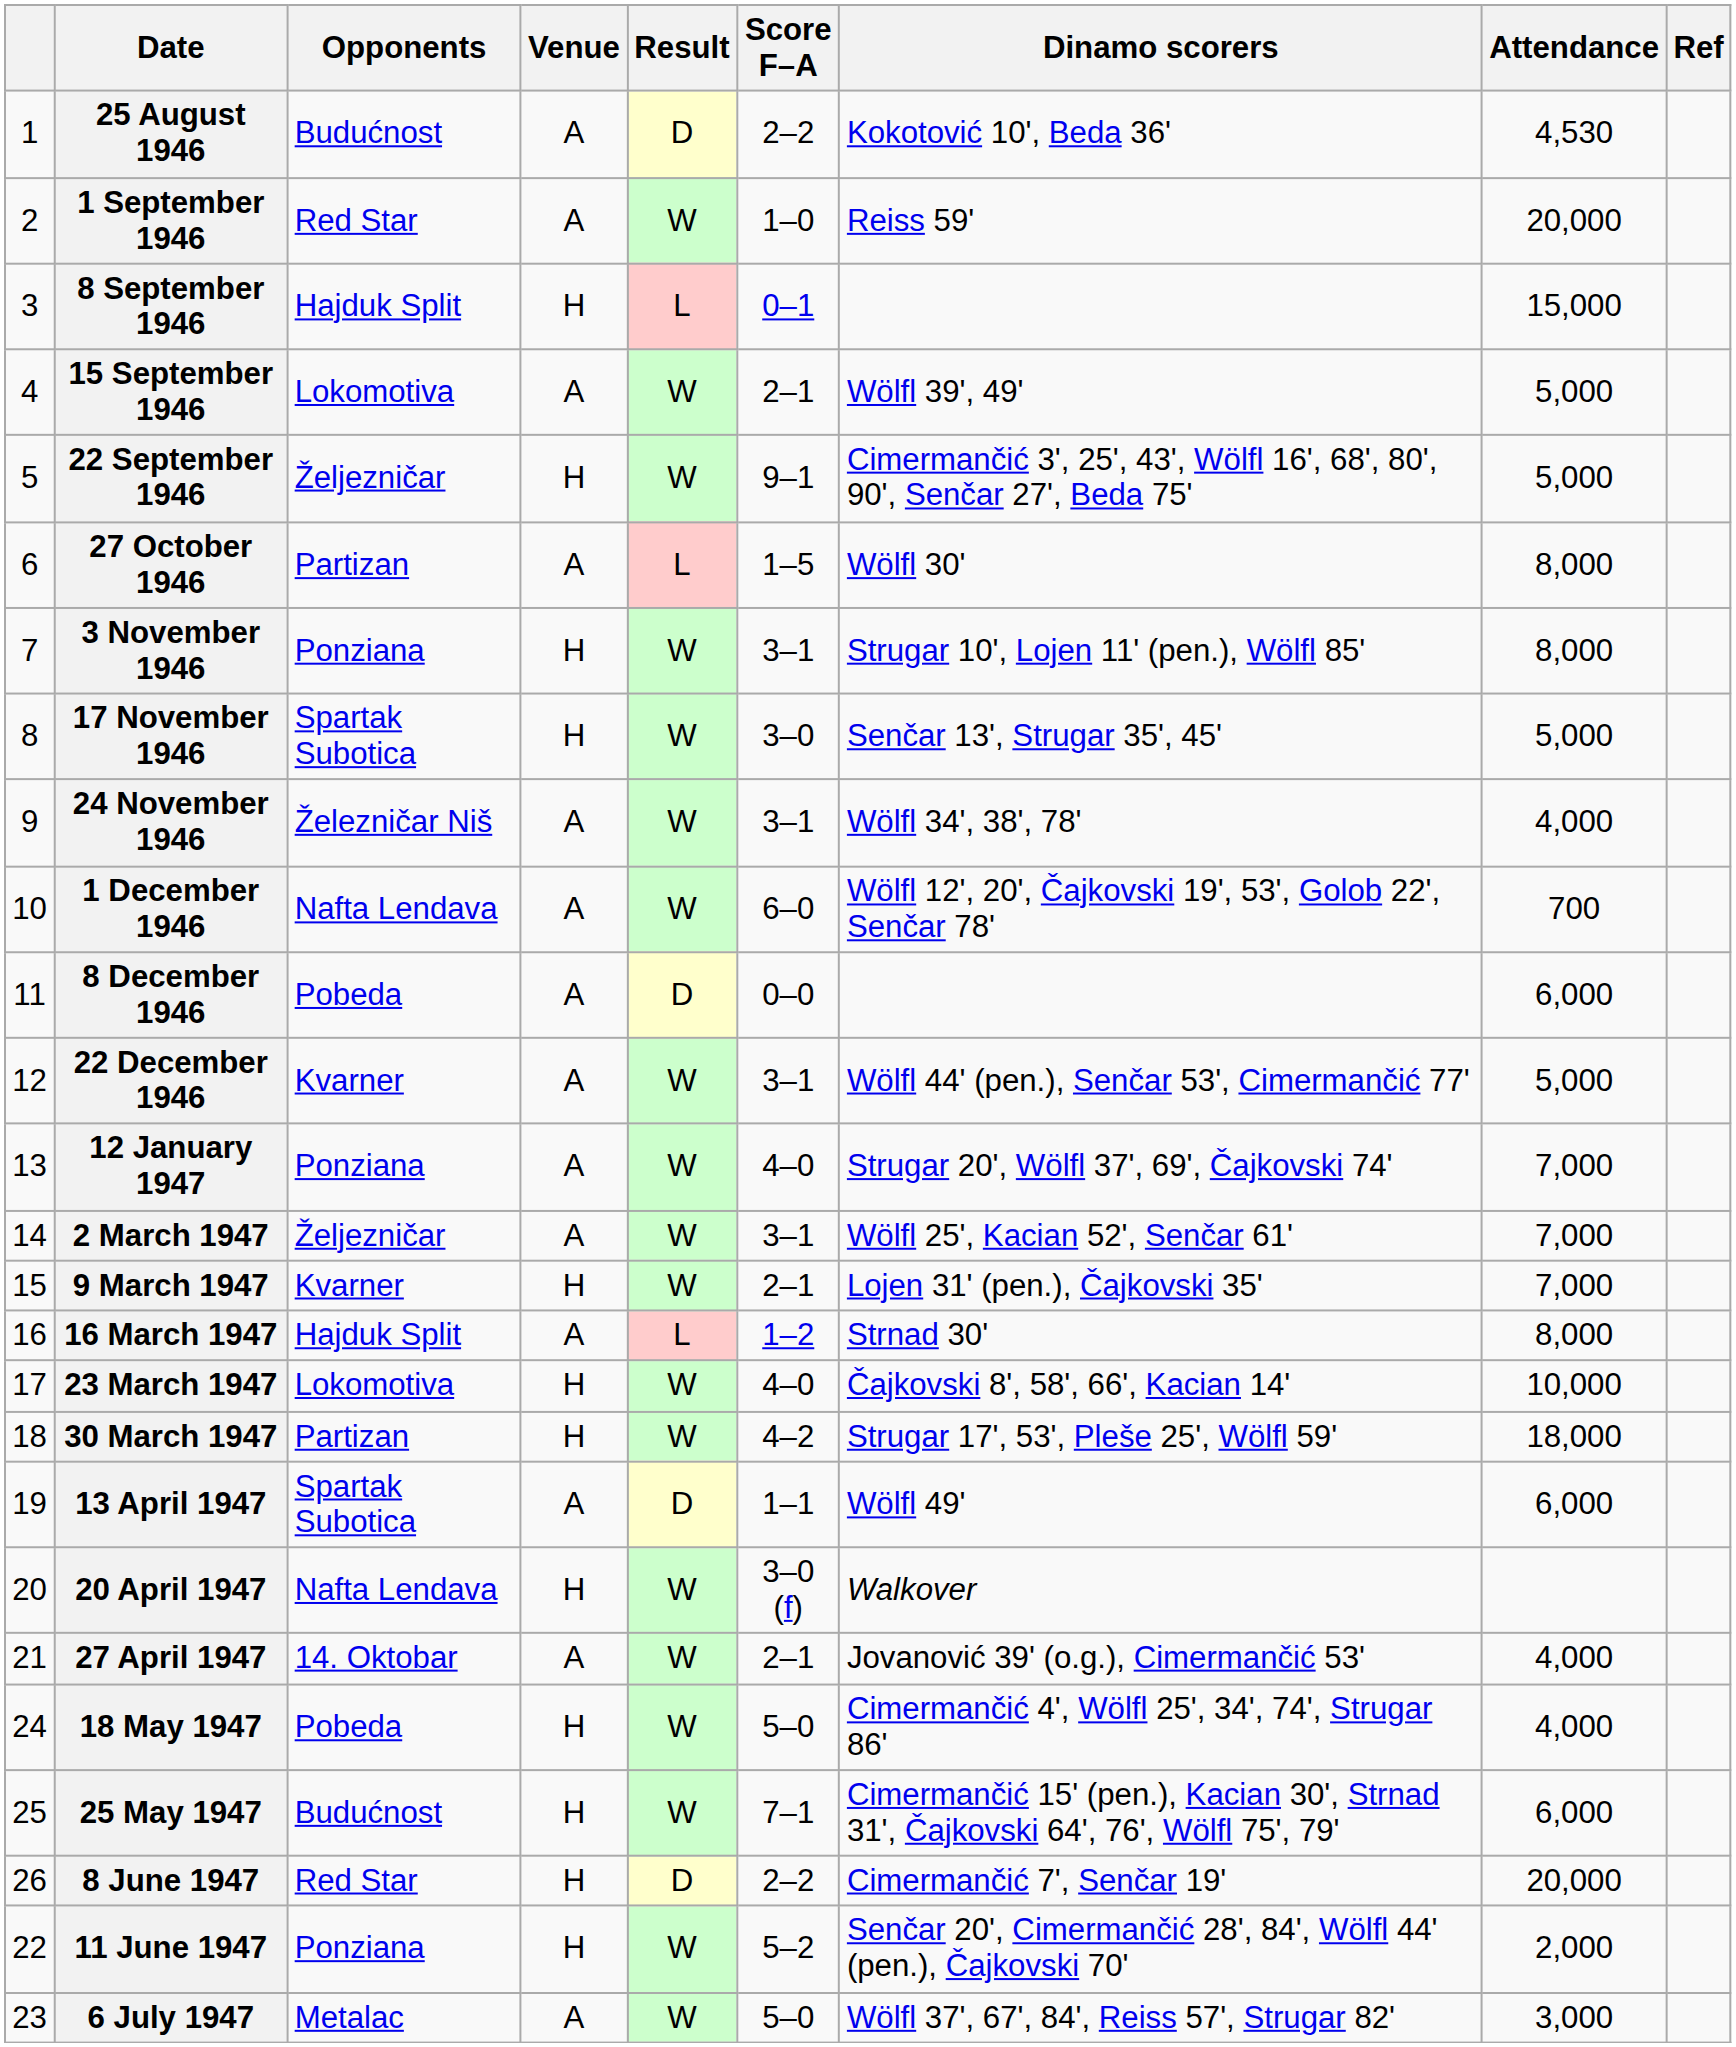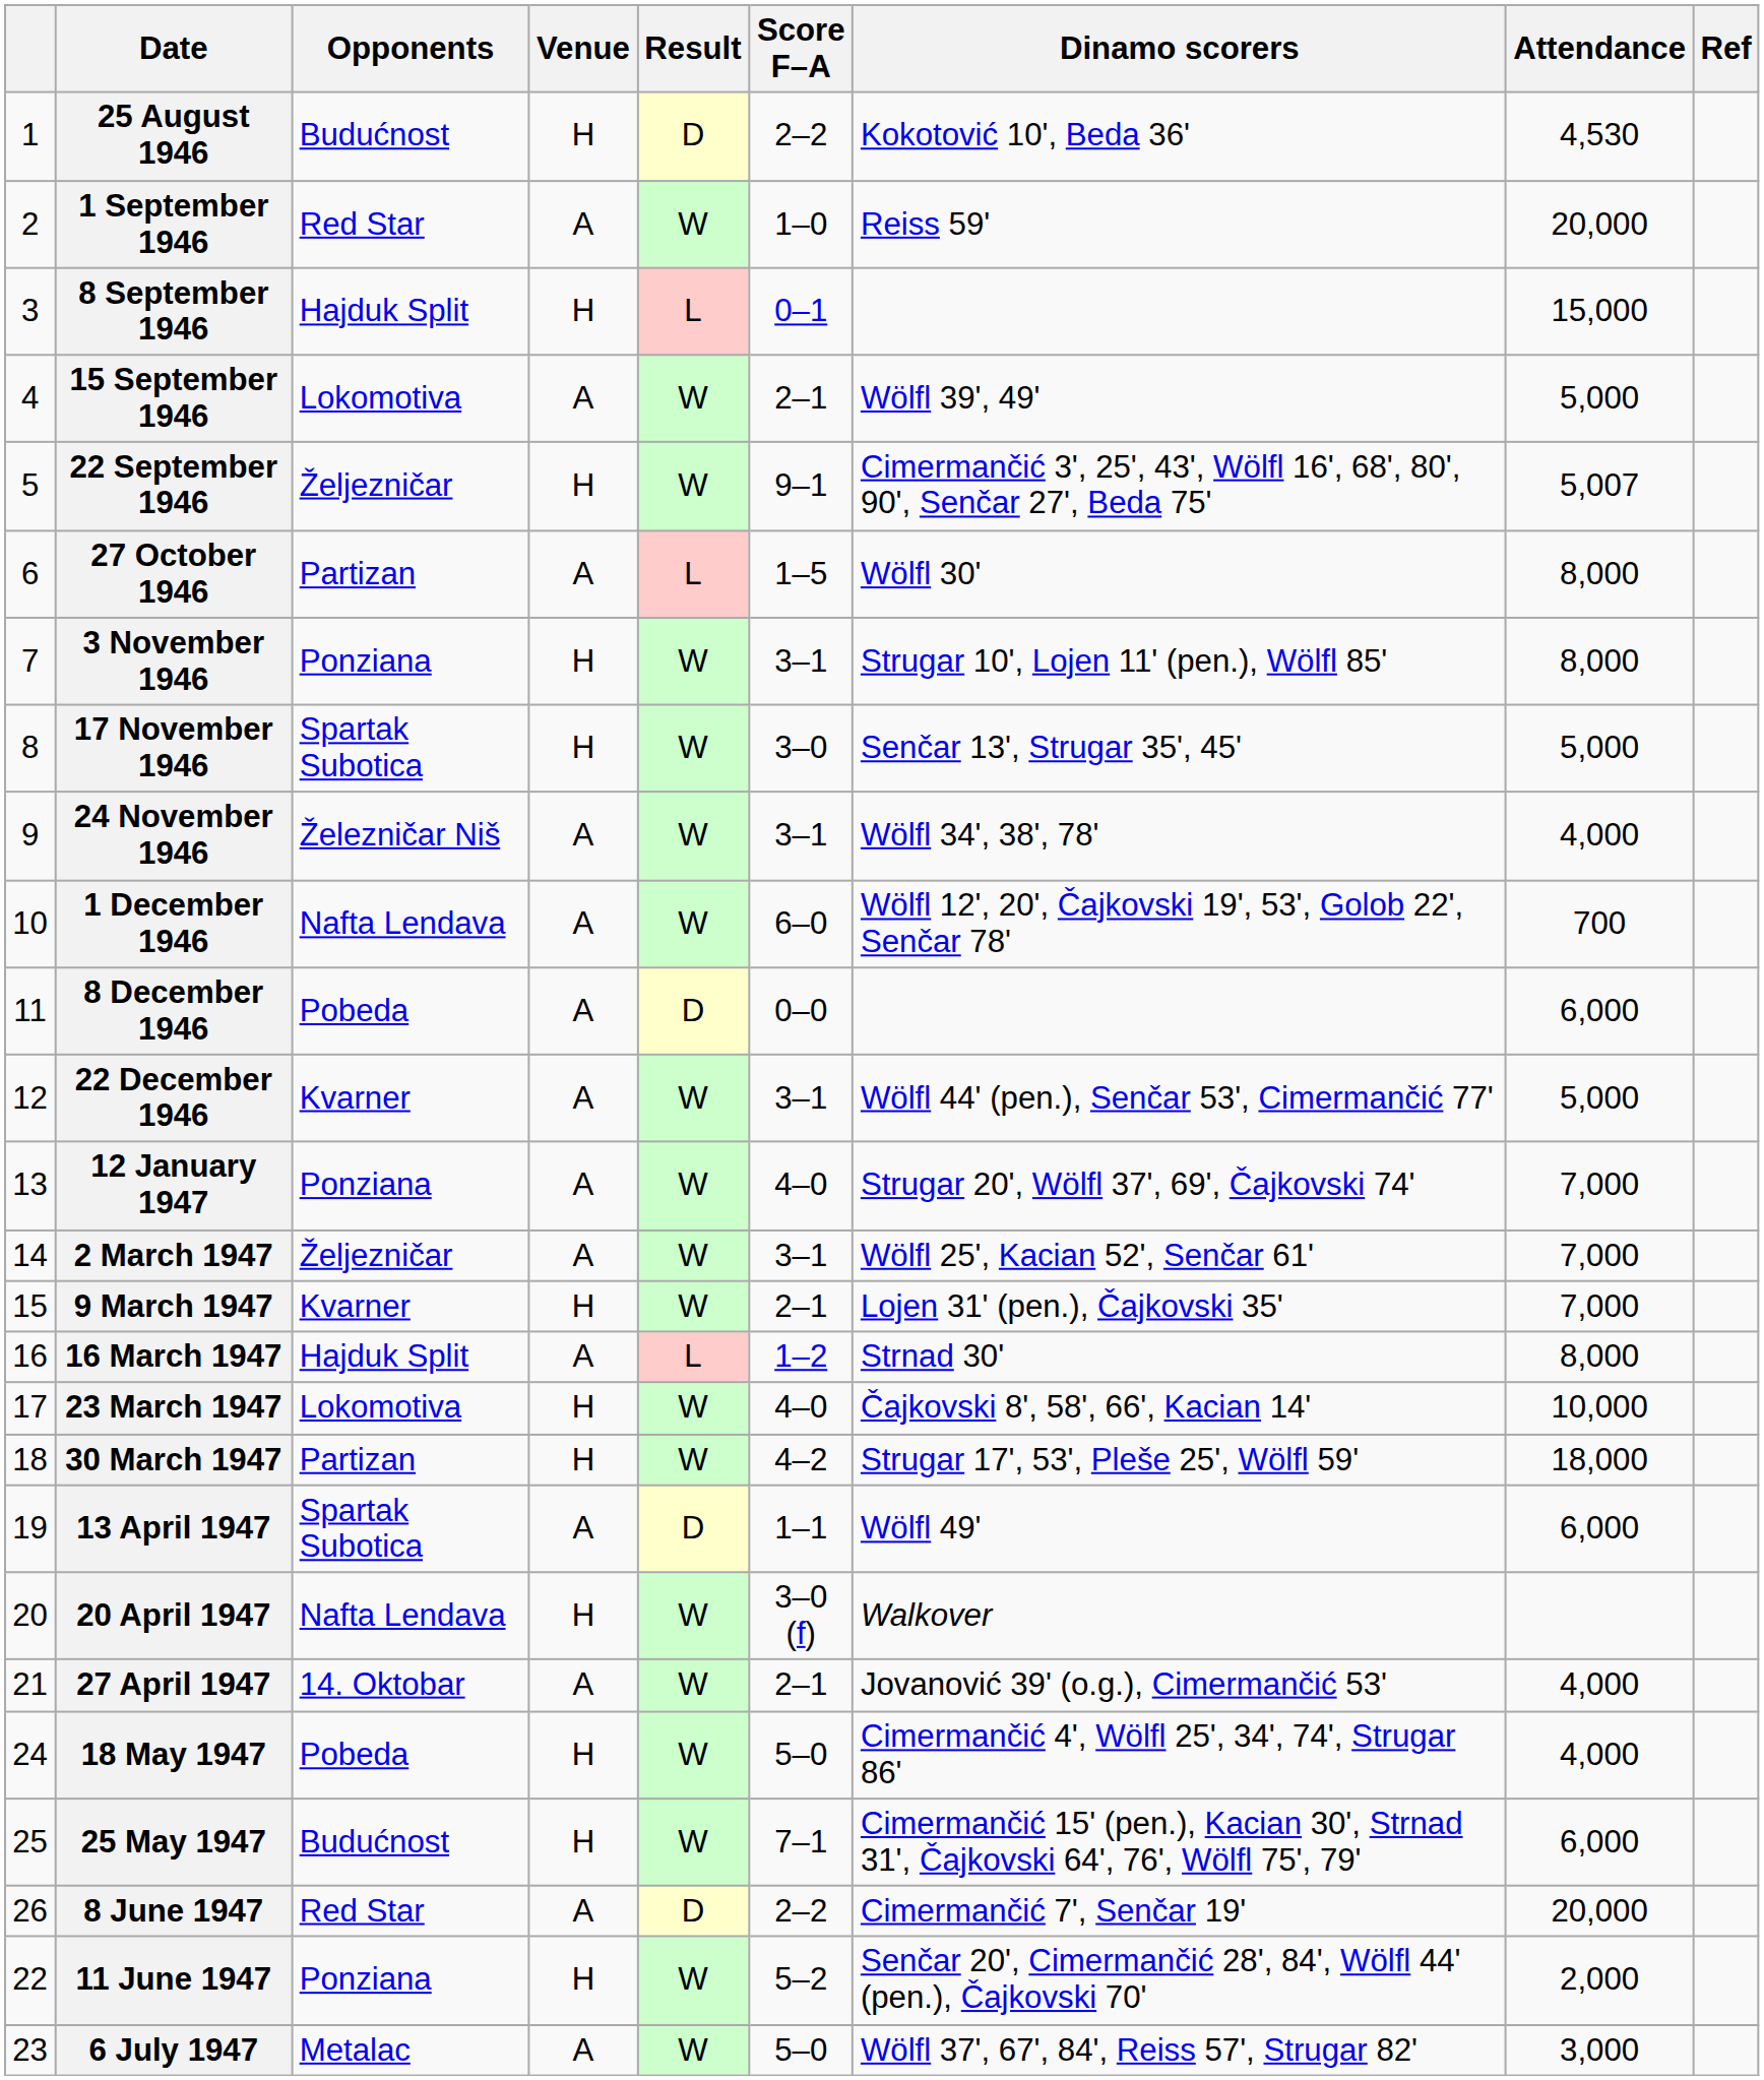 <table class="wikitable plainrowheaders sortable" style="text-align:center; font-size:98%;">
 <tr>
 <th></th>
 <th scope="col" width="110">Date</th>
 <th scope="col" width="110">Opponents</th>
 <th scope="col">Venue</th>
 <th scope="col">Result</th>
 <th scope="col">Score<br>F–A</th>
 <th scope="col">Dinamo scorers</th>
 <th scope="col">Attendance</th>
 <th scope="col">Ref</th>
 </tr>
 <tr>
 <td>1</td>
 <th scope="row">25 August 1946</th>
 <td align="left"><a href='#'>Budućnost</a></td>
-<td>A</td>
+<td>H</td>
 <td style="background:#ffc">D</td>
 <td>2–2</td>
 <td align="left"><a href='#'>Kokotović</a> 10', <a href='#'>Beda</a> 36'</td>
 <td>4,530</td>
 <td></td>
 </tr>
 <tr>
 <td>2</td>
 <th scope="row">1 September 1946</th>
 <td align="left"><a href='#'>Red Star</a></td>
 <td>A</td>
 <td style="background:#cfc">W</td>
 <td>1–0</td>
 <td align="left"><a href='#'>Reiss</a> 59'</td>
 <td>20,000</td>
 <td></td>
 </tr>
 <tr>
 <td>3</td>
 <th scope="row">8 September 1946</th>
 <td align="left"><a href='#'>Hajduk Split</a></td>
 <td>H</td>
 <td style="background:#fcc">L</td>
 <td><a href='#'>0–1</a></td>
 <td align="left"></td>
 <td>15,000</td>
 <td></td>
 </tr>
 <tr>
 <td>4</td>
 <th scope="row">15 September 1946</th>
 <td align="left"><a href='#'>Lokomotiva</a></td>
 <td>A</td>
 <td style="background:#cfc">W</td>
 <td>2–1</td>
 <td align="left"><a href='#'>Wölfl</a> 39', 49'</td>
 <td>5,000</td>
 <td></td>
 </tr>
 <tr>
 <td>5</td>
 <th scope="row">22 September 1946</th>
 <td align="left"><a href='#'>Željezničar</a></td>
 <td>H</td>
 <td style="background:#cfc">W</td>
 <td>9–1</td>
 <td align="left"><a href='#'>Cimermančić</a> 3', 25', 43', <a href='#'>Wölfl</a> 16', 68', 80', 90', <a href='#'>Senčar</a> 27', <a href='#'>Beda</a> 75'</td>
-<td>5,000</td>
+<td>5,007</td>
 <td></td>
 </tr>
 <tr>
 <td>6</td>
 <th scope="row">27 October 1946</th>
 <td align="left"><a href='#'>Partizan</a></td>
 <td>A</td>
 <td style="background:#fcc">L</td>
 <td>1–5</td>
 <td align="left"><a href='#'>Wölfl</a> 30'</td>
 <td>8,000</td>
 <td></td>
 </tr>
 <tr>
 <td>7</td>
 <th scope="row">3 November 1946</th>
 <td align="left"><a href='#'>Ponziana</a></td>
 <td>H</td>
 <td style="background:#cfc">W</td>
 <td>3–1</td>
 <td align="left"><a href='#'>Strugar</a> 10', <a href='#'>Lojen</a> 11' (pen.), <a href='#'>Wölfl</a> 85'</td>
 <td>8,000</td>
 <td></td>
 </tr>
 <tr>
 <td>8</td>
 <th scope="row">17 November 1946</th>
 <td align="left"><a href='#'>Spartak Subotica</a></td>
 <td>H</td>
 <td style="background:#cfc">W</td>
 <td>3–0</td>
 <td align="left"><a href='#'>Senčar</a> 13', <a href='#'>Strugar</a> 35', 45'</td>
 <td>5,000</td>
 <td></td>
 </tr>
 <tr>
 <td>9</td>
 <th scope="row">24 November 1946</th>
 <td align="left"><a href='#'>Železničar Niš</a></td>
 <td>A</td>
 <td style="background:#cfc">W</td>
 <td>3–1</td>
 <td align="left"><a href='#'>Wölfl</a> 34', 38', 78'</td>
 <td>4,000</td>
 <td></td>
 </tr>
 <tr>
 <td>10</td>
 <th scope="row">1 December 1946</th>
 <td align="left"><a href='#'>Nafta Lendava</a></td>
 <td>A</td>
 <td style="background:#cfc">W</td>
 <td>6–0</td>
 <td align="left"><a href='#'>Wölfl</a> 12', 20', <a href='#'>Čajkovski</a> 19', 53', <a href='#'>Golob</a> 22', <a href='#'>Senčar</a> 78'</td>
 <td>700</td>
 <td></td>
 </tr>
 <tr>
 <td>11</td>
 <th scope="row">8 December 1946</th>
 <td align="left"><a href='#'>Pobeda</a></td>
 <td>A</td>
 <td style="background:#ffc">D</td>
 <td>0–0</td>
 <td align="left"></td>
 <td>6,000</td>
 <td></td>
 </tr>
 <tr>
 <td>12</td>
 <th scope="row">22 December 1946</th>
 <td align="left"><a href='#'>Kvarner</a></td>
 <td>A</td>
 <td style="background:#cfc">W</td>
 <td>3–1</td>
 <td align="left"><a href='#'>Wölfl</a> 44' (pen.), <a href='#'>Senčar</a> 53', <a href='#'>Cimermančić</a> 77'</td>
 <td>5,000</td>
 <td></td>
 </tr>
 <tr>
 <td>13</td>
 <th scope="row">12 January 1947</th>
 <td align="left"><a href='#'>Ponziana</a></td>
 <td>A</td>
 <td style="background:#cfc">W</td>
 <td>4–0</td>
 <td align="left"><a href='#'>Strugar</a> 20', <a href='#'>Wölfl</a> 37', 69', <a href='#'>Čajkovski</a> 74'</td>
 <td>7,000</td>
 <td></td>
 </tr>
 <tr>
 <td>14</td>
 <th scope="row">2 March 1947</th>
 <td align="left"><a href='#'>Željezničar</a></td>
 <td>A</td>
 <td style="background:#cfc">W</td>
 <td>3–1</td>
 <td align="left"><a href='#'>Wölfl</a> 25', <a href='#'>Kacian</a> 52', <a href='#'>Senčar</a> 61'</td>
 <td>7,000</td>
 <td></td>
 </tr>
 <tr>
 <td>15</td>
 <th scope="row">9 March 1947</th>
 <td align="left"><a href='#'>Kvarner</a></td>
 <td>H</td>
 <td style="background:#cfc">W</td>
 <td>2–1</td>
 <td align="left"><a href='#'>Lojen</a> 31' (pen.), <a href='#'>Čajkovski</a> 35'</td>
 <td>7,000</td>
 <td></td>
 </tr>
 <tr>
 <td>16</td>
 <th scope="row">16 March 1947</th>
 <td align="left"><a href='#'>Hajduk Split</a></td>
 <td>A</td>
 <td style="background:#fcc">L</td>
 <td><a href='#'>1–2</a></td>
 <td align="left"><a href='#'>Strnad</a> 30'</td>
 <td>8,000</td>
 <td></td>
 </tr>
 <tr>
 <td>17</td>
 <th scope="row">23 March 1947</th>
 <td align="left"><a href='#'>Lokomotiva</a></td>
 <td>H</td>
 <td style="background:#cfc">W</td>
 <td>4–0</td>
 <td align="left"><a href='#'>Čajkovski</a> 8', 58', 66', <a href='#'>Kacian</a> 14'</td>
 <td>10,000</td>
 <td></td>
 </tr>
 <tr>
 <td>18</td>
 <th scope="row">30 March 1947</th>
 <td align="left"><a href='#'>Partizan</a></td>
 <td>H</td>
 <td style="background:#cfc">W</td>
 <td>4–2</td>
 <td align="left"><a href='#'>Strugar</a> 17', 53', <a href='#'>Pleše</a> 25', <a href='#'>Wölfl</a> 59'</td>
 <td>18,000</td>
 <td></td>
 </tr>
 <tr>
 <td>19</td>
 <th scope="row">13 April 1947</th>
 <td align="left"><a href='#'>Spartak Subotica</a></td>
 <td>A</td>
 <td style="background:#ffc">D</td>
 <td>1–1</td>
 <td align="left"><a href='#'>Wölfl</a> 49'</td>
 <td>6,000</td>
 <td></td>
 </tr>
 <tr>
 <td>20</td>
 <th scope="row">20 April 1947</th>
 <td align="left"><a href='#'>Nafta Lendava</a></td>
 <td>H</td>
 <td style="background:#cfc">W</td>
 <td>3–0 (<a href='#'>f</a>)</td>
 <td align="left"><em>Walkover</em></td>
 <td></td>
 <td></td>
 </tr>
 <tr>
 <td>21</td>
 <th scope="row">27 April 1947</th>
 <td align="left"><a href='#'>14. Oktobar</a></td>
 <td>A</td>
 <td style="background:#cfc">W</td>
 <td>2–1</td>
 <td align="left">Jovanović 39' (o.g.), <a href='#'>Cimermančić</a> 53'</td>
 <td>4,000</td>
 <td></td>
 </tr>
 <tr>
 <td>24</td>
 <th scope="row">18 May 1947</th>
 <td align="left"><a href='#'>Pobeda</a></td>
 <td>H</td>
 <td style="background:#cfc">W</td>
 <td>5–0</td>
 <td align="left"><a href='#'>Cimermančić</a> 4', <a href='#'>Wölfl</a> 25', 34', 74', <a href='#'>Strugar</a> 86'</td>
 <td>4,000</td>
 <td></td>
 </tr>
 <tr>
 <td>25</td>
 <th scope="row">25 May 1947</th>
 <td align="left"><a href='#'>Budućnost</a></td>
 <td>H</td>
 <td style="background:#cfc">W</td>
 <td>7–1</td>
 <td align="left"><a href='#'>Cimermančić</a> 15' (pen.), <a href='#'>Kacian</a> 30', <a href='#'>Strnad</a> 31', <a href='#'>Čajkovski</a> 64', 76', <a href='#'>Wölfl</a> 75', 79'</td>
 <td>6,000</td>
 <td></td>
 </tr>
 <tr>
 <td>26</td>
 <th scope="row">8 June 1947</th>
 <td align="left"><a href='#'>Red Star</a></td>
-<td>H</td>
+<td>A</td>
 <td style="background:#ffc">D</td>
 <td>2–2</td>
 <td align="left"><a href='#'>Cimermančić</a> 7', <a href='#'>Senčar</a> 19'</td>
 <td>20,000</td>
 <td></td>
 </tr>
 <tr>
 <td>22</td>
 <th scope="row">11 June 1947</th>
 <td align="left"><a href='#'>Ponziana</a></td>
 <td>H</td>
 <td style="background:#cfc">W</td>
 <td>5–2</td>
 <td align="left"><a href='#'>Senčar</a> 20', <a href='#'>Cimermančić</a> 28', 84', <a href='#'>Wölfl</a> 44' (pen.), <a href='#'>Čajkovski</a> 70'</td>
 <td>2,000</td>
 <td></td>
 </tr>
 <tr>
 <td>23</td>
 <th scope="row">6 July 1947</th>
 <td align="left"><a href='#'>Metalac</a></td>
 <td>A</td>
 <td style="background:#cfc">W</td>
 <td>5–0</td>
 <td align="left"><a href='#'>Wölfl</a> 37', 67', 84', <a href='#'>Reiss</a> 57', <a href='#'>Strugar</a> 82'</td>
 <td>3,000</td>
 <td></td>
 </tr>
 <tr>
 </tr>
 </table>
